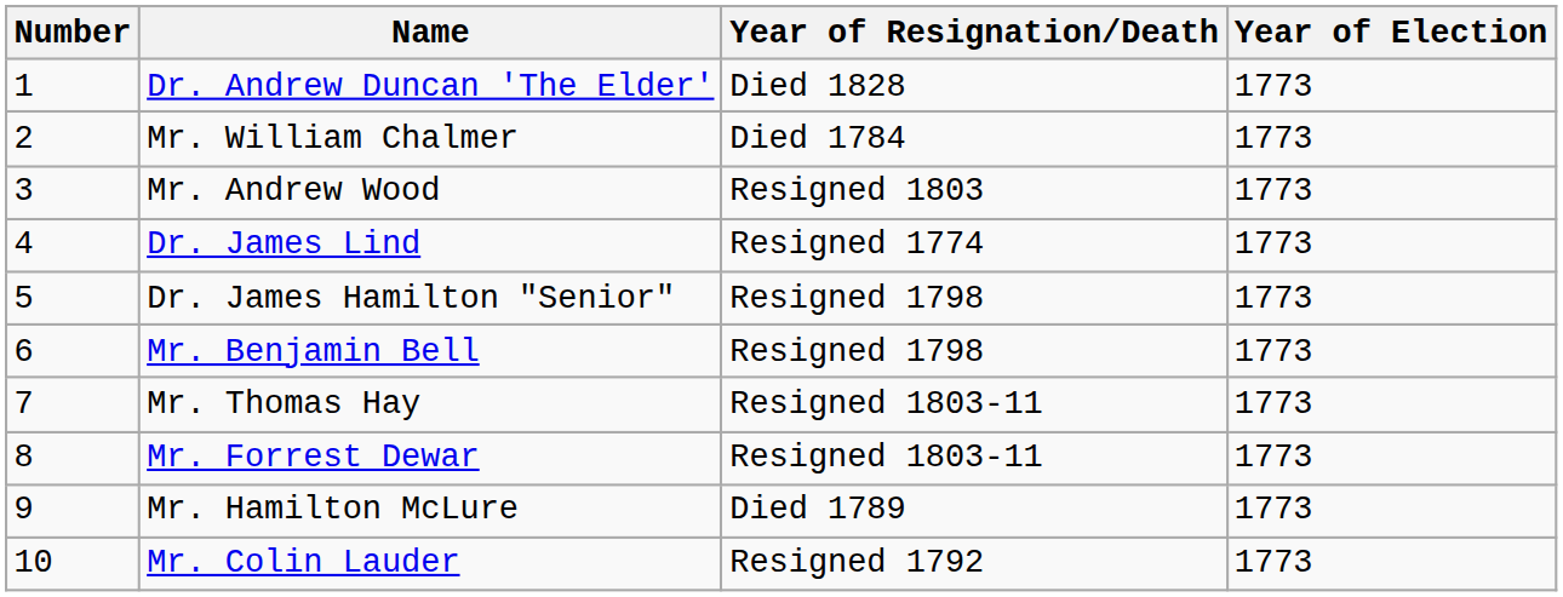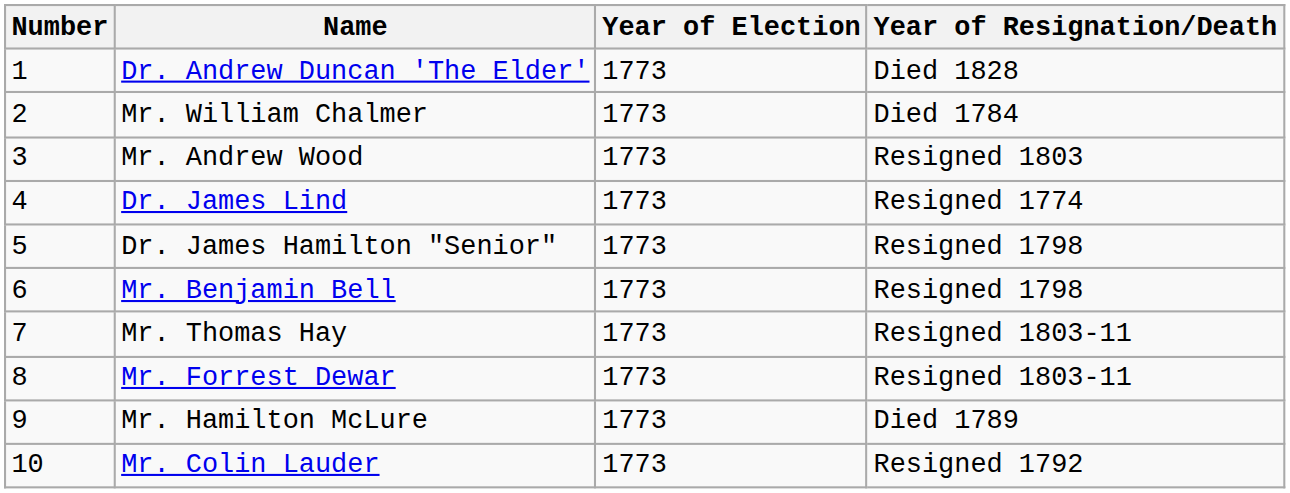 <table class="wikitable">
 <tr>
 <th>Number</th>
 <th>Name</th>
+<th>Year of Election</th>
 <th>Year of Resignation/Death</th>
-<th>Year of Election</th>
 </tr>
 <tr>
 <td>1</td>
 <td><a href='#'>Dr. Andrew Duncan 'The Elder'</a></td>
+<td>1773</td>
 <td>Died 1828</td>
-<td>1773</td>
 </tr>
 <tr>
 <td>2</td>
 <td>Mr. William Chalmer</td>
+<td>1773</td>
 <td>Died 1784</td>
-<td>1773</td>
 </tr>
 <tr>
 <td>3</td>
 <td>Mr. Andrew Wood</td>
+<td>1773</td>
 <td>Resigned 1803</td>
-<td>1773</td>
 </tr>
 <tr>
 <td>4</td>
 <td><a href='#'>Dr. James Lind</a></td>
+<td>1773</td>
 <td>Resigned 1774</td>
-<td>1773</td>
 </tr>
 <tr>
 <td>5</td>
 <td>Dr. James Hamilton "Senior"</td>
+<td>1773</td>
 <td>Resigned 1798</td>
-<td>1773</td>
 </tr>
 <tr>
 <td>6</td>
 <td><a href='#'>Mr. Benjamin Bell</a></td>
+<td>1773</td>
 <td>Resigned 1798</td>
-<td>1773</td>
 </tr>
 <tr>
 <td>7</td>
 <td>Mr. Thomas Hay</td>
+<td>1773</td>
 <td>Resigned 1803-11</td>
-<td>1773</td>
 </tr>
 <tr>
 <td>8</td>
 <td><a href='#'>Mr. Forrest Dewar</a></td>
+<td>1773</td>
 <td>Resigned 1803-11</td>
-<td>1773</td>
 </tr>
 <tr>
 <td>9</td>
 <td>Mr. Hamilton McLure</td>
+<td>1773</td>
 <td>Died 1789</td>
-<td>1773</td>
 </tr>
 <tr>
 <td>10</td>
 <td><a href='#'>Mr. Colin Lauder</a></td>
+<td>1773</td>
 <td>Resigned 1792</td>
-<td>1773</td>
 </tr>
 </table>
